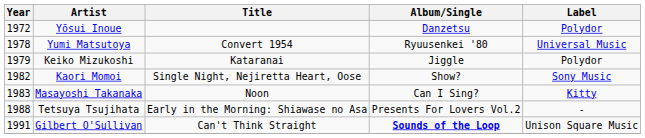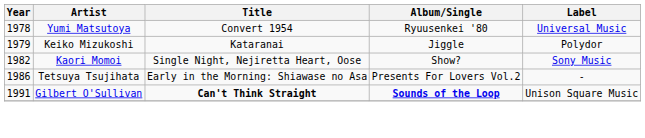 <table class="wikitable plainrowheaders" style="text-align:center;">
 <tr>
 <th scope="col">Year</th>
 <th scope="col">Artist</th>
 <th scope="col">Title</th>
 <th scope="col">Album/Single</th>
 <th scope="col">Label</th>
-</tr>
-<tr>
-<td>1972</td>
-<td><a href='#'>Yōsui Inoue</a></td>
-<td></td>
-<td><a href='#'>Danzetsu</a></td>
-<td><a href='#'>Polydor</a></td>
 </tr>
 <tr>
 <td>1978</td>
 <td><a href='#'>Yumi Matsutoya</a></td>
 <td>Convert 1954</td>
 <td>Ryuusenkei '80</td>
 <td><a href='#'>Universal Music</a></td>
 </tr>
 <tr>
 <td>1979</td>
 <td>Keiko Mizukoshi</td>
 <td>Kataranai</td>
 <td>Jiggle</td>
 <td>Polydor</td>
 </tr>
 <tr>
 <td>1982</td>
 <td><a href='#'>Kaori Momoi</a></td>
 <td>Single Night, Nejiretta Heart, Oose</td>
 <td>Show?</td>
 <td><a href='#'>Sony Music</a></td>
 </tr>
 <tr>
-<td>1983</td>
-<td><a href='#'>Masayoshi Takanaka</a></td>
-<td>Noon</td>
-<td>Can I Sing?</td>
-<td><a href='#'>Kitty</a></td>
-</tr>
-<tr>
-<td>1988</td>
+<td>1986</td>
 <td>Tetsuya Tsujihata</td>
 <td>Early in the Morning: Shiawase no Asa</td>
 <td>Presents For Lovers Vol.2</td>
 <td>-</td>
 </tr>
 <tr>
 <td>1991</td>
 <td><a href='#'>Gilbert O'Sullivan</a></td>
-<td>Can't Think Straight</td>
+<td><strong>Can't Think Straight</strong></td>
 <td><strong><a href='#'>Sounds of the Loop</a></strong></td>
 <td>Unison Square Music</td>
 </tr>
 <tr>
 </tr>
 </table>
